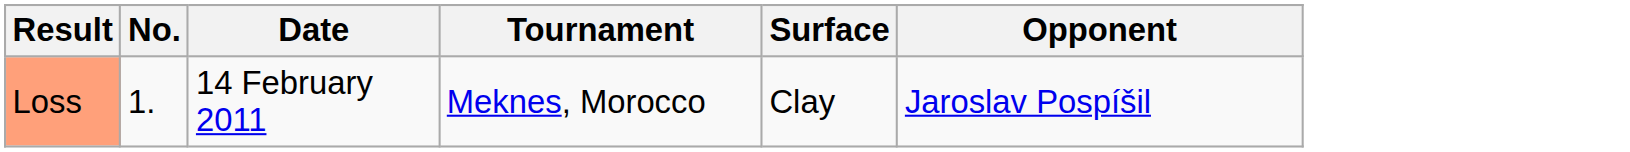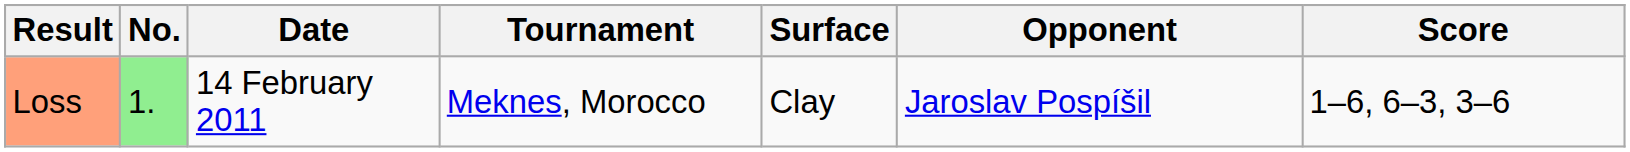 <table class="sortable wikitable">
 <tr>
 <th style="width:40px">Result</th>
 <th style="width:20px" class="unsortable">No.</th>
 <th style="width:115px">Date</th>
 <th style="width:150px">Tournament</th>
 <th style="width:50px">Surface</th>
 <th style="width:190px">Opponent</th>
+<th style="width:150px" class="unsortable">Score</th>
 </tr>
 <tr>
 <td style="background:#ffa07a;">Loss</td>
-<td>1.</td>
+<td style="background: lightgreen;">1.</td>
 <td>14 February <a href='#'>2011</a></td>
 <td><a href='#'>Meknes</a>, Morocco</td>
 <td>Clay</td>
 <td> <a href='#'>Jaroslav Pospíšil</a></td>
+<td>1–6, 6–3, 3–6</td>
 </tr>
 </table>
